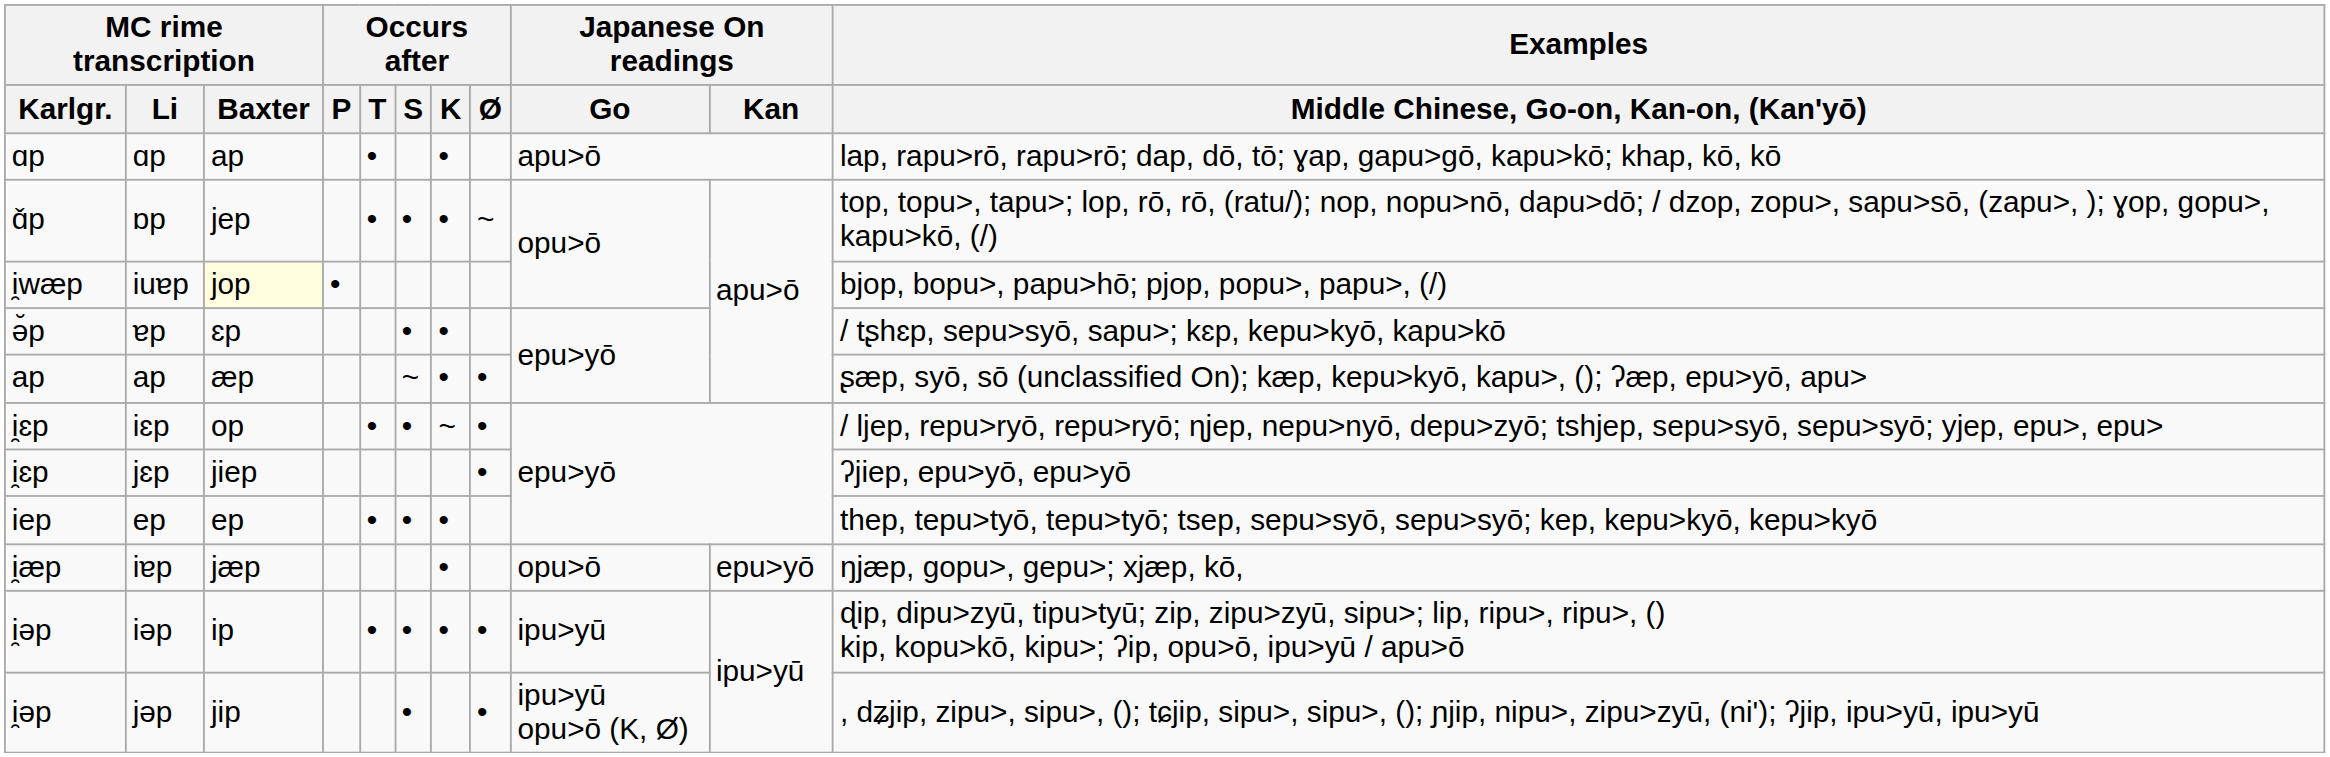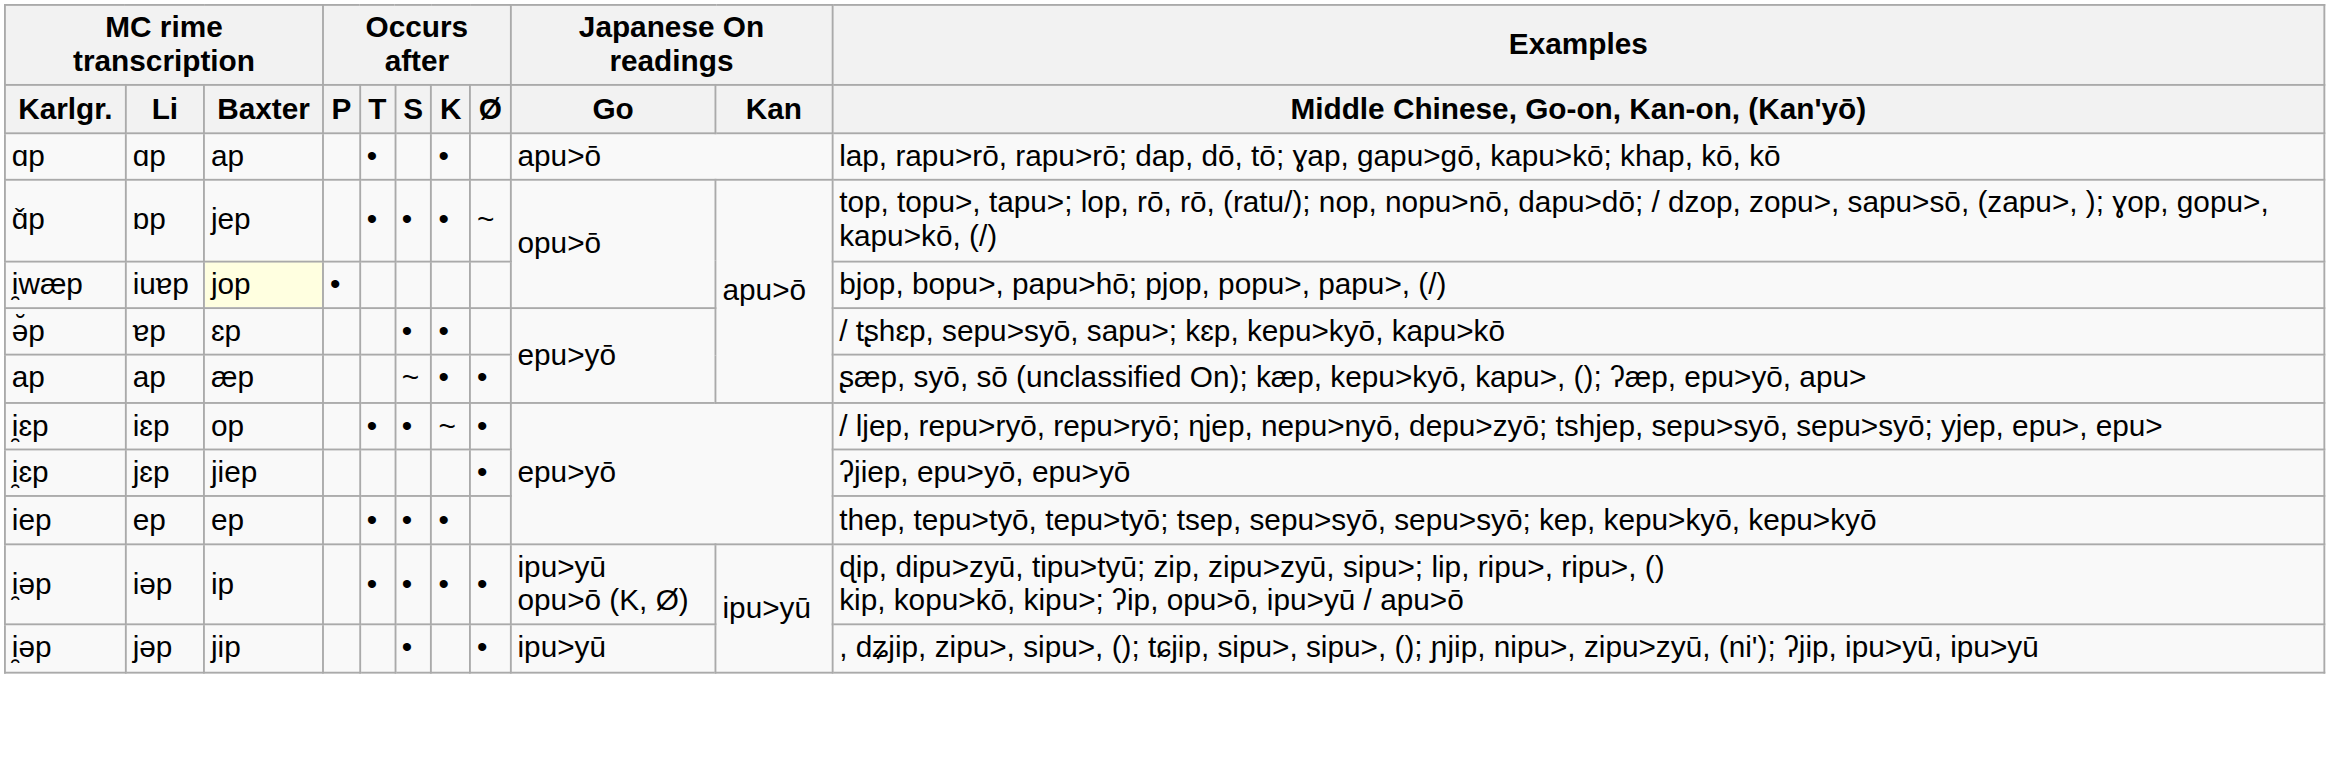 <table class="wikitable defaultcenter">
 <tr>
 <th colspan="3">MC rime transcription</th>
 <th colspan="5">Occurs after</th>
 <th colspan="2">Japanese On readings</th>
 <th>Examples</th>
 </tr>
 <tr>
 <th>Karlgr.</th>
 <th>Li</th>
 <th>Baxter</th>
 <th>P</th>
 <th>T</th>
 <th>S</th>
 <th>K</th>
 <th>Ø</th>
 <th>Go</th>
 <th>Kan</th>
 <th>Middle Chinese, Go-on, Kan-on, (Kan'yō)</th>
 </tr>
 <tr>
 <td>ɑp</td>
 <td>ɑp</td>
 <td>ap</td>
 <td></td>
 <td>•</td>
 <td></td>
 <td>•</td>
 <td></td>
 <td colspan="2">apu>ō</td>
 <td style="text-align: left;"> lap, rapu>rō, rapu>rō;  dap, dō, tō;  ɣap, gapu>gō, kapu>kō;  khap, kō, kō</td>
 </tr>
 <tr>
 <td>ɑ̌p</td>
 <td>ɒp</td>
 <td>jep</td>
 <td></td>
 <td>•</td>
 <td>•</td>
 <td>•</td>
 <td>~</td>
 <td rowspan="2">opu>ō</td>
 <td rowspan="4">apu>ō</td>
 <td style="text-align: left;"> top, topu>, tapu>;  lop, rō, rō, (ratu/);  nop, nopu>nō, dapu>dō; / dzop, zopu>, sapu>sō, (zapu>, );  ɣop, gopu>, kapu>kō, (/)</td>
 </tr>
 <tr>
 <td>i̯wæp</td>
 <td>iuɐp</td>
 <td style="background: lightyellow;">jop</td>
 <td>•</td>
 <td></td>
 <td></td>
 <td></td>
 <td></td>
 <td style="text-align: left;"> bjop, bopu>, papu>hō;  pjop, popu>, papu>, (/)</td>
 </tr>
 <tr>
 <td>ə̆p</td>
 <td>ɐp</td>
 <td>ɛp</td>
 <td></td>
 <td></td>
 <td>•</td>
 <td>•</td>
 <td></td>
 <td rowspan="2">epu>yō</td>
 <td style="text-align: left;">/ tʂhɛp, sepu>syō, sapu>;  kɛp, kepu>kyō, kapu>kō</td>
 </tr>
 <tr>
 <td>ap</td>
 <td>ap</td>
 <td>æp</td>
 <td></td>
 <td></td>
 <td>~</td>
 <td>•</td>
 <td>•</td>
 <td style="text-align: left;"> ʂæp, syō, sō (unclassified On);  kæp, kepu>kyō, kapu>, ();  ʔæp, epu>yō, apu></td>
 </tr>
 <tr>
 <td>i̯ɛp</td>
 <td>iɛp</td>
 <td>op</td>
 <td></td>
 <td>•</td>
 <td>•</td>
 <td>~</td>
 <td>•</td>
 <td colspan="2" rowspan="3">epu>yō</td>
 <td style="text-align: left;">/ ljep, repu>ryō, repu>ryō;  ɳjep, nepu>nyō, depu>zyō;  tshjep, sepu>syō, sepu>syō;  yjep, epu>, epu></td>
 </tr>
 <tr>
 <td>i̯ɛp</td>
 <td>jɛp</td>
 <td>jiep</td>
 <td></td>
 <td></td>
 <td></td>
 <td></td>
 <td>•</td>
 <td style="text-align: left;"> ʔjiep, epu>yō, epu>yō</td>
 </tr>
 <tr>
 <td>iep</td>
 <td>ep</td>
 <td>ep</td>
 <td></td>
 <td>•</td>
 <td>•</td>
 <td>•</td>
 <td></td>
 <td style="text-align: left;"> thep, tepu>tyō, tepu>tyō;  tsep, sepu>syō, sepu>syō;  kep, kepu>kyō, kepu>kyō</td>
 </tr>
 <tr>
-<td>i̯æp</td>
-<td>iɐp</td>
-<td>jæp</td>
-<td></td>
-<td></td>
-<td></td>
-<td>•</td>
-<td></td>
-<td>opu>ō</td>
-<td>epu>yō</td>
-<td style="text-align: left;"> ŋjæp, gopu>, gepu>;  xjæp, kō, </td>
-</tr>
-<tr>
 <td>i̯ǝp</td>
 <td>iǝp</td>
 <td>ip</td>
 <td></td>
 <td>•</td>
 <td>•</td>
 <td>•</td>
 <td>•</td>
-<td>ipu>yū</td>
+<td>ipu>yū<br>opu>ō (K, Ø)</td>
 <td rowspan="2">ipu>yū</td>
 <td style="text-align: left;"> ɖip, dipu>zyū, tipu>tyū;  zip, zipu>zyū, sipu>;  lip, ripu>, ripu>, ()<br> kip, kopu>kō, kipu>;  ʔip, opu>ō, ipu>yū / apu>ō</td>
 </tr>
 <tr>
 <td>i̯ǝp</td>
 <td>jǝp</td>
 <td>jip</td>
 <td></td>
 <td></td>
 <td>•</td>
 <td></td>
 <td>•</td>
-<td>ipu>yū<br>opu>ō (K, Ø)</td>
+<td>ipu>yū</td>
 <td style="text-align: left;">,  dʑjip, zipu>, sipu>, ();  tɕjip, sipu>, sipu>, ();  ɲjip, nipu>, zipu>zyū, (ni');  ʔjip, ipu>yū, ipu>yū</td>
 </tr>
 </table>
